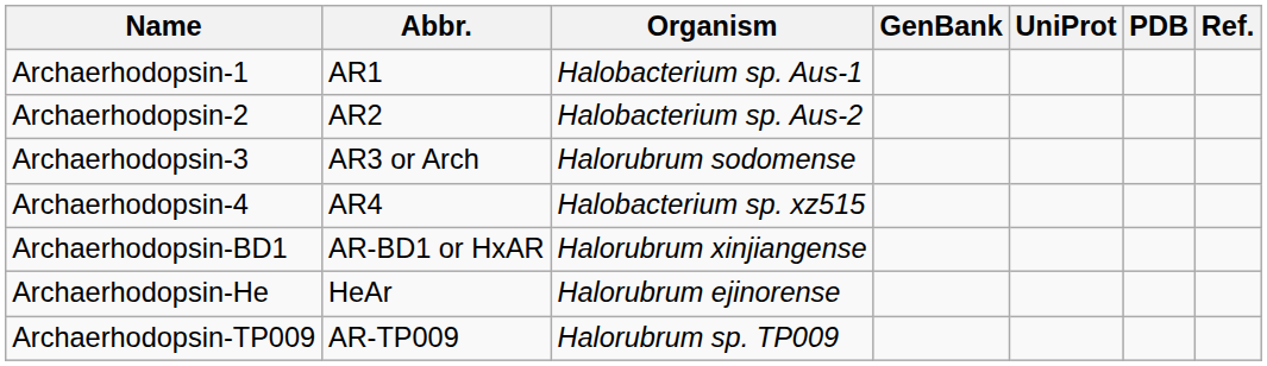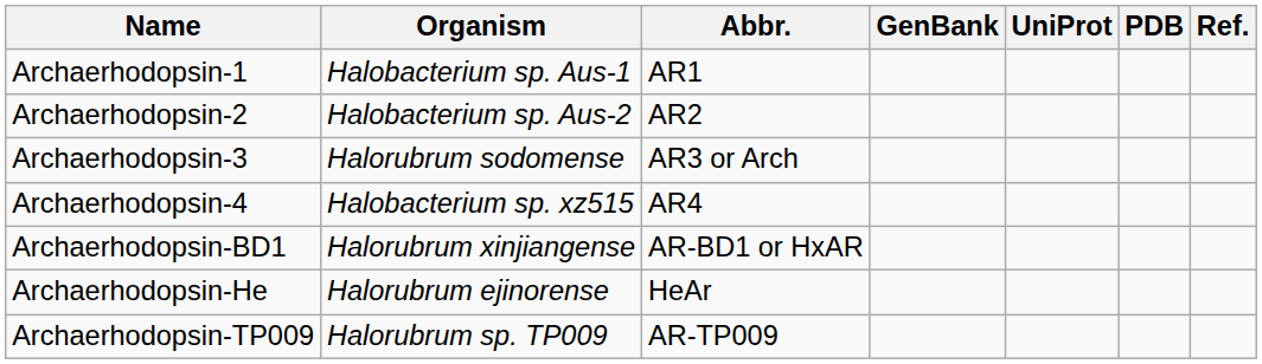 <table class="wikitable">
 <tr>
 <th>Name</th>
+<th>Organism</th>
 <th>Abbr.</th>
-<th>Organism</th>
 <th>GenBank</th>
 <th>UniProt</th>
 <th>PDB</th>
 <th>Ref.</th>
 </tr>
 <tr>
 <td>Archaerhodopsin-1</td>
+<td><em>Halobacterium sp. Aus-1</em></td>
 <td>AR1</td>
-<td><em>Halobacterium sp. Aus-1</em></td>
 <td></td>
 <td></td>
 <td></td>
 <td></td>
 </tr>
 <tr>
 <td>Archaerhodopsin-2</td>
+<td><em>Halobacterium sp. Aus-2</em></td>
 <td>AR2</td>
-<td><em>Halobacterium sp. Aus-2</em></td>
 <td></td>
 <td></td>
 <td></td>
 <td></td>
 </tr>
 <tr>
 <td>Archaerhodopsin-3</td>
+<td><em>Halorubrum sodomense</em></td>
 <td>AR3 or Arch</td>
-<td><em>Halorubrum sodomense</em></td>
 <td></td>
 <td></td>
 <td></td>
 <td></td>
 </tr>
 <tr>
 <td>Archaerhodopsin-4</td>
+<td><em>Halobacterium sp. xz515</em></td>
 <td>AR4</td>
-<td><em>Halobacterium sp. xz515</em></td>
 <td></td>
 <td></td>
 <td></td>
 <td></td>
 </tr>
 <tr>
 <td>Archaerhodopsin-BD1</td>
+<td><em>Halorubrum xinjiangense</em></td>
 <td>AR-BD1 or HxAR</td>
-<td><em>Halorubrum xinjiangense</em></td>
 <td></td>
 <td></td>
 <td></td>
 <td></td>
 </tr>
 <tr>
 <td>Archaerhodopsin-He</td>
+<td><em>Halorubrum ejinorense</em></td>
 <td>HeAr</td>
-<td><em>Halorubrum ejinorense</em></td>
 <td></td>
 <td></td>
 <td></td>
 <td></td>
 </tr>
 <tr>
 <td>Archaerhodopsin-TP009</td>
+<td><em>Halorubrum sp. TP009</em></td>
 <td>AR-TP009</td>
-<td><em>Halorubrum sp. TP009</em></td>
 <td></td>
 <td></td>
 <td></td>
 <td></td>
 </tr>
 </table>
